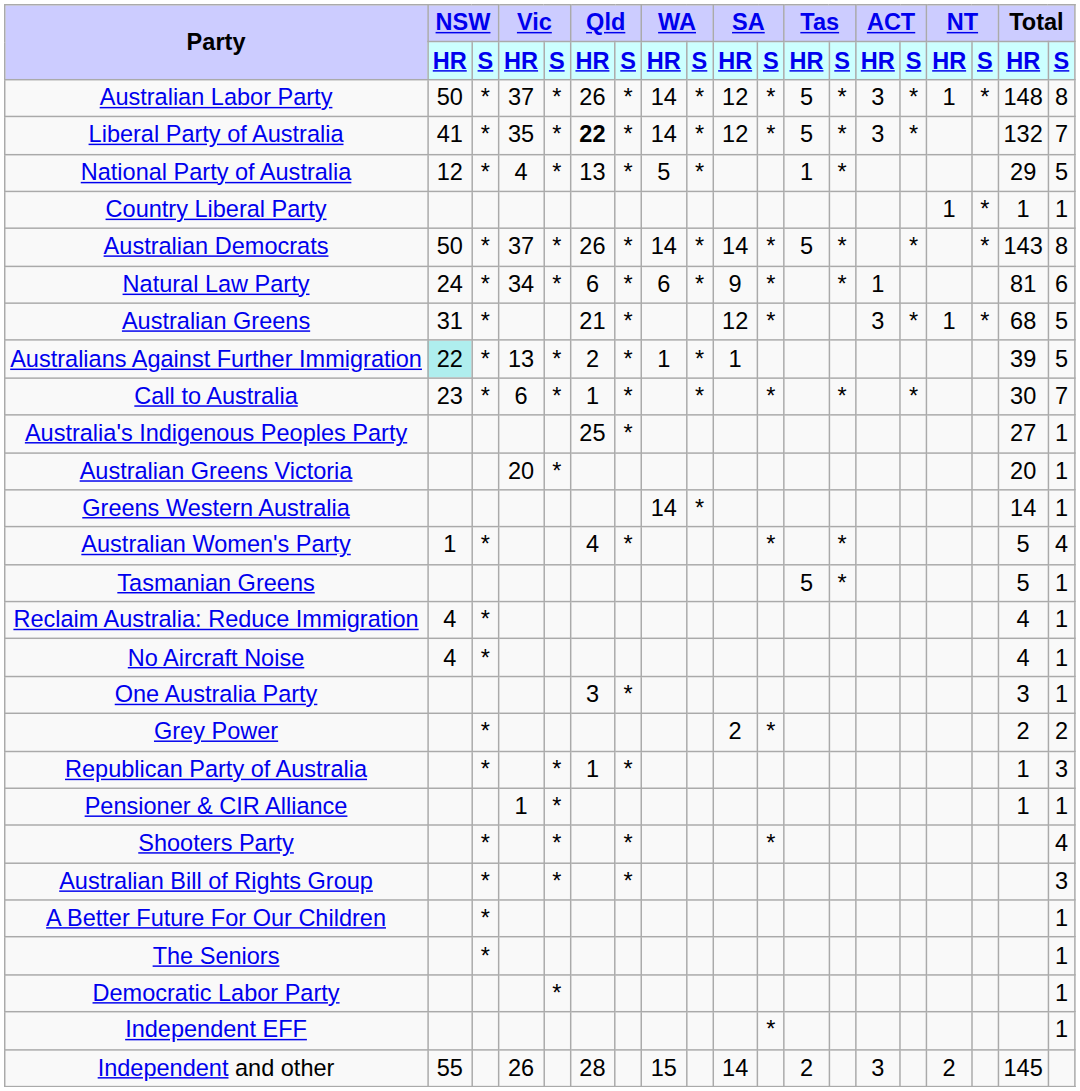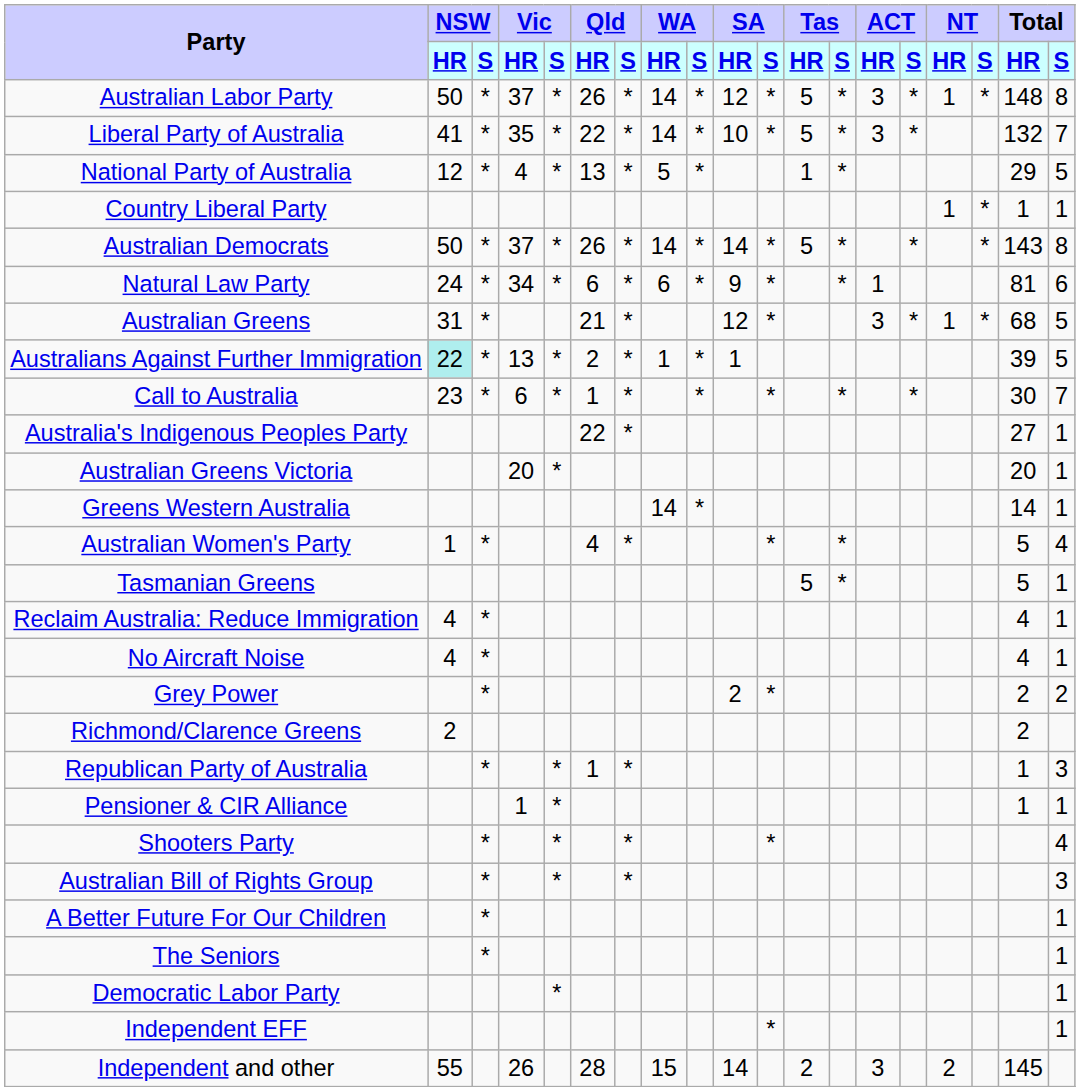 <table class="wikitable" style="text-align:center">
 <tr>
 <th rowspan="2" style="background:#ccf;">Party</th>
 <th colspan="2" style="background:#ccf;"><a href='#'>NSW</a></th>
 <th colspan="2" style="background:#ccf;"><a href='#'>Vic</a></th>
 <th colspan="2" style="background:#ccf;"><a href='#'>Qld</a></th>
 <th colspan="2" style="background:#ccf;"><a href='#'>WA</a></th>
 <th colspan="2" style="background:#ccf;"><a href='#'>SA</a></th>
 <th colspan="2" style="background:#ccf;"><a href='#'>Tas</a></th>
 <th colspan="2" style="background:#ccf;"><a href='#'>ACT</a></th>
 <th colspan="2" style="background:#ccf;"><a href='#'>NT</a></th>
 <th colspan="2" style="background:#ccf;">Total</th>
 </tr>
 <tr>
 <th style="background:#ccffff;"><a href='#'>HR</a></th>
 <th style="background:#ccffff;"><a href='#'>S</a></th>
 <th style="background:#ccffff;"><a href='#'>HR</a></th>
 <th style="background:#ccffff;"><a href='#'>S</a></th>
 <th style="background:#ccffff;"><a href='#'>HR</a></th>
 <th style="background:#ccffff;"><a href='#'>S</a></th>
 <th style="background:#ccffff;"><a href='#'>HR</a></th>
 <th style="background:#ccffff;"><a href='#'>S</a></th>
 <th style="background:#ccffff;"><a href='#'>HR</a></th>
 <th style="background:#ccffff;"><a href='#'>S</a></th>
 <th style="background:#ccffff;"><a href='#'>HR</a></th>
 <th style="background:#ccffff;"><a href='#'>S</a></th>
 <th style="background:#ccffff;"><a href='#'>HR</a></th>
 <th style="background:#ccffff;"><a href='#'>S</a></th>
 <th style="background:#ccffff;"><a href='#'>HR</a></th>
 <th style="background:#ccffff;"><a href='#'>S</a></th>
 <th style="background:#ccffff;"><a href='#'>HR</a></th>
 <th style="background:#ccffff;"><a href='#'>S</a></th>
 </tr>
 <tr>
 <td style="font-size:100%;"><a href='#'>Australian Labor Party</a></td>
 <td>50</td>
 <td>*</td>
 <td>37</td>
 <td>*</td>
 <td>26</td>
 <td>*</td>
 <td>14</td>
 <td>*</td>
 <td>12</td>
 <td>*</td>
 <td>5</td>
 <td>*</td>
 <td>3</td>
 <td>*</td>
 <td>1</td>
 <td>*</td>
 <td>148</td>
 <td>8</td>
 </tr>
 <tr>
 <td style="font-size:100%;"><a href='#'>Liberal Party of Australia</a></td>
 <td>41</td>
 <td>*</td>
 <td>35</td>
 <td>*</td>
-<td><strong>22</strong></td>
+<td>22</td>
 <td>*</td>
 <td>14</td>
 <td>*</td>
-<td>12</td>
+<td>10</td>
 <td>*</td>
 <td>5</td>
 <td>*</td>
 <td>3</td>
 <td>*</td>
 <td></td>
 <td></td>
 <td>132</td>
 <td>7</td>
 </tr>
 <tr>
 <td style="font-size:100%;"><a href='#'>National Party of Australia</a></td>
 <td>12</td>
 <td>*</td>
 <td>4</td>
 <td>*</td>
 <td>13</td>
 <td>*</td>
 <td>5</td>
 <td>*</td>
 <td></td>
 <td></td>
 <td>1</td>
 <td>*</td>
 <td></td>
 <td></td>
 <td></td>
 <td></td>
 <td>29</td>
 <td>5</td>
 </tr>
 <tr>
 <td style="font-size:100%;"><a href='#'>Country Liberal Party</a></td>
 <td></td>
 <td></td>
 <td></td>
 <td></td>
 <td></td>
 <td></td>
 <td></td>
 <td></td>
 <td></td>
 <td></td>
 <td></td>
 <td></td>
 <td></td>
 <td></td>
 <td>1</td>
 <td>*</td>
 <td>1</td>
 <td>1</td>
 </tr>
 <tr>
 <td style="font-size:100%;"><a href='#'>Australian Democrats</a></td>
 <td>50</td>
 <td>*</td>
 <td>37</td>
 <td>*</td>
 <td>26</td>
 <td>*</td>
 <td>14</td>
 <td>*</td>
 <td>14</td>
 <td>*</td>
 <td>5</td>
 <td>*</td>
 <td></td>
 <td>*</td>
 <td></td>
 <td>*</td>
 <td>143</td>
 <td>8</td>
 </tr>
 <tr>
 <td style="font-size:100%;"><a href='#'>Natural Law Party</a></td>
 <td>24</td>
 <td>*</td>
 <td>34</td>
 <td>*</td>
 <td>6</td>
 <td>*</td>
 <td>6</td>
 <td>*</td>
 <td>9</td>
 <td>*</td>
 <td></td>
 <td>*</td>
 <td>1</td>
 <td></td>
 <td></td>
 <td></td>
 <td>81</td>
 <td>6</td>
 </tr>
 <tr>
 <td style="font-size:100%;"><a href='#'>Australian Greens</a></td>
 <td>31</td>
 <td>*</td>
 <td></td>
 <td></td>
 <td>21</td>
 <td>*</td>
 <td></td>
 <td></td>
 <td>12</td>
 <td>*</td>
 <td></td>
 <td></td>
 <td>3</td>
 <td>*</td>
 <td>1</td>
 <td>*</td>
 <td>68</td>
 <td>5</td>
 </tr>
 <tr>
 <td style="font-size:100%;"><a href='#'>Australians Against Further Immigration</a></td>
 <td style="background: paleturquoise;">22</td>
 <td>*</td>
 <td>13</td>
 <td>*</td>
 <td>2</td>
 <td>*</td>
 <td>1</td>
 <td>*</td>
 <td>1</td>
 <td></td>
 <td></td>
 <td></td>
 <td></td>
 <td></td>
 <td></td>
 <td></td>
 <td>39</td>
 <td>5</td>
 </tr>
 <tr>
 <td style="font-size:100%;"><a href='#'>Call to Australia</a></td>
 <td>23</td>
 <td>*</td>
 <td>6</td>
 <td>*</td>
 <td>1</td>
 <td>*</td>
 <td></td>
 <td>*</td>
 <td></td>
 <td>*</td>
 <td></td>
 <td>*</td>
 <td></td>
 <td>*</td>
 <td></td>
 <td></td>
 <td>30</td>
 <td>7</td>
 </tr>
 <tr>
 <td style="font-size:100%;"><a href='#'>Australia's Indigenous Peoples Party</a></td>
 <td></td>
 <td></td>
 <td></td>
 <td></td>
-<td>25</td>
+<td>22</td>
 <td>*</td>
 <td></td>
 <td></td>
 <td></td>
 <td></td>
 <td></td>
 <td></td>
 <td></td>
 <td></td>
 <td></td>
 <td></td>
 <td>27</td>
 <td>1</td>
 </tr>
 <tr>
 <td style="font-size:100%;"><a href='#'>Australian Greens Victoria</a></td>
 <td></td>
 <td></td>
 <td>20</td>
 <td>*</td>
 <td></td>
 <td></td>
 <td></td>
 <td></td>
 <td></td>
 <td></td>
 <td></td>
 <td></td>
 <td></td>
 <td></td>
 <td></td>
 <td></td>
 <td>20</td>
 <td>1</td>
 </tr>
 <tr>
 <td style="font-size:100%;"><a href='#'>Greens Western Australia</a></td>
 <td></td>
 <td></td>
 <td></td>
 <td></td>
 <td></td>
 <td></td>
 <td>14</td>
 <td>*</td>
 <td></td>
 <td></td>
 <td></td>
 <td></td>
 <td></td>
 <td></td>
 <td></td>
 <td></td>
 <td>14</td>
 <td>1</td>
 </tr>
 <tr>
 <td style="font-size:100%;"><a href='#'>Australian Women's Party</a></td>
 <td>1</td>
 <td>*</td>
 <td></td>
 <td></td>
 <td>4</td>
 <td>*</td>
 <td></td>
 <td></td>
 <td></td>
 <td>*</td>
 <td></td>
 <td>*</td>
 <td></td>
 <td></td>
 <td></td>
 <td></td>
 <td>5</td>
 <td>4</td>
 </tr>
 <tr>
 <td style="font-size:100%;"><a href='#'>Tasmanian Greens</a></td>
 <td></td>
 <td></td>
 <td></td>
 <td></td>
 <td></td>
 <td></td>
 <td></td>
 <td></td>
 <td></td>
 <td></td>
 <td>5</td>
 <td>*</td>
 <td></td>
 <td></td>
 <td></td>
 <td></td>
 <td>5</td>
 <td>1</td>
 </tr>
 <tr>
 <td style="font-size:100%;"><a href='#'>Reclaim Australia: Reduce Immigration</a></td>
 <td>4</td>
 <td>*</td>
 <td></td>
 <td></td>
 <td></td>
 <td></td>
 <td></td>
 <td></td>
 <td></td>
 <td></td>
 <td></td>
 <td></td>
 <td></td>
 <td></td>
 <td></td>
 <td></td>
 <td>4</td>
 <td>1</td>
 </tr>
 <tr>
 <td style="font-size:100%;"><a href='#'>No Aircraft Noise</a></td>
 <td>4</td>
 <td>*</td>
 <td></td>
 <td></td>
 <td></td>
 <td></td>
 <td></td>
 <td></td>
 <td></td>
 <td></td>
 <td></td>
 <td></td>
 <td></td>
 <td></td>
 <td></td>
 <td></td>
 <td>4</td>
 <td>1</td>
 </tr>
 <tr>
-<td style="font-size:100%;"><a href='#'>One Australia Party</a></td>
-<td></td>
-<td></td>
-<td></td>
-<td></td>
-<td>3</td>
-<td>*</td>
-<td></td>
-<td></td>
-<td></td>
-<td></td>
-<td></td>
-<td></td>
-<td></td>
-<td></td>
-<td></td>
-<td></td>
-<td>3</td>
-<td>1</td>
-</tr>
-<tr>
 <td style="font-size:100%;"><a href='#'>Grey Power</a></td>
 <td></td>
 <td>*</td>
 <td></td>
 <td></td>
 <td></td>
 <td></td>
 <td></td>
 <td></td>
 <td>2</td>
 <td>*</td>
 <td></td>
 <td></td>
 <td></td>
 <td></td>
 <td></td>
 <td></td>
 <td>2</td>
 <td>2</td>
+</tr>
+<tr>
+<td style="font-size:100%;"><a href='#'>Richmond/Clarence Greens</a></td>
+<td>2</td>
+<td></td>
+<td></td>
+<td></td>
+<td></td>
+<td></td>
+<td></td>
+<td></td>
+<td></td>
+<td></td>
+<td></td>
+<td></td>
+<td></td>
+<td></td>
+<td></td>
+<td></td>
+<td>2</td>
+<td></td>
 </tr>
 <tr>
 <td style="font-size:100%;"><a href='#'>Republican Party of Australia</a></td>
 <td></td>
 <td>*</td>
 <td></td>
 <td>*</td>
 <td>1</td>
 <td>*</td>
 <td></td>
 <td></td>
 <td></td>
 <td></td>
 <td></td>
 <td></td>
 <td></td>
 <td></td>
 <td></td>
 <td></td>
 <td>1</td>
 <td>3</td>
 </tr>
 <tr>
 <td style="font-size:100%;"><a href='#'>Pensioner & CIR Alliance</a></td>
 <td></td>
 <td></td>
 <td>1</td>
 <td>*</td>
 <td></td>
 <td></td>
 <td></td>
 <td></td>
 <td></td>
 <td></td>
 <td></td>
 <td></td>
 <td></td>
 <td></td>
 <td></td>
 <td></td>
 <td>1</td>
 <td>1</td>
 </tr>
 <tr>
 <td style="font-size:100%;"><a href='#'>Shooters Party</a></td>
 <td></td>
 <td>*</td>
 <td></td>
 <td>*</td>
 <td></td>
 <td>*</td>
 <td></td>
 <td></td>
 <td></td>
 <td>*</td>
 <td></td>
 <td></td>
 <td></td>
 <td></td>
 <td></td>
 <td></td>
 <td></td>
 <td>4</td>
 </tr>
 <tr>
 <td style="font-size:100%;"><a href='#'>Australian Bill of Rights Group</a></td>
 <td></td>
 <td>*</td>
 <td></td>
 <td>*</td>
 <td></td>
 <td>*</td>
 <td></td>
 <td></td>
 <td></td>
 <td></td>
 <td></td>
 <td></td>
 <td></td>
 <td></td>
 <td></td>
 <td></td>
 <td></td>
 <td>3</td>
 </tr>
 <tr>
 <td style="font-size:100%;"><a href='#'>A Better Future For Our Children</a></td>
 <td></td>
 <td>*</td>
 <td></td>
 <td></td>
 <td></td>
 <td></td>
 <td></td>
 <td></td>
 <td></td>
 <td></td>
 <td></td>
 <td></td>
 <td></td>
 <td></td>
 <td></td>
 <td></td>
 <td></td>
 <td>1</td>
 </tr>
 <tr>
 <td style="font-size:100%;"><a href='#'>The Seniors</a></td>
 <td></td>
 <td>*</td>
 <td></td>
 <td></td>
 <td></td>
 <td></td>
 <td></td>
 <td></td>
 <td></td>
 <td></td>
 <td></td>
 <td></td>
 <td></td>
 <td></td>
 <td></td>
 <td></td>
 <td></td>
 <td>1</td>
 </tr>
 <tr>
 <td style="font-size:100%;"><a href='#'>Democratic Labor Party</a></td>
 <td></td>
 <td></td>
 <td></td>
 <td>*</td>
 <td></td>
 <td></td>
 <td></td>
 <td></td>
 <td></td>
 <td></td>
 <td></td>
 <td></td>
 <td></td>
 <td></td>
 <td></td>
 <td></td>
 <td></td>
 <td>1</td>
 </tr>
 <tr>
 <td style="font-size:100%;"><a href='#'>Independent EFF</a></td>
 <td></td>
 <td></td>
 <td></td>
 <td></td>
 <td></td>
 <td></td>
 <td></td>
 <td></td>
 <td></td>
 <td>*</td>
 <td></td>
 <td></td>
 <td></td>
 <td></td>
 <td></td>
 <td></td>
 <td></td>
 <td>1</td>
 </tr>
 <tr>
 <td style="font-size:100%;"><a href='#'>Independent</a> and other</td>
 <td>55</td>
 <td></td>
 <td>26</td>
 <td></td>
 <td>28</td>
 <td></td>
 <td>15</td>
 <td></td>
 <td>14</td>
 <td></td>
 <td>2</td>
 <td></td>
 <td>3</td>
 <td></td>
 <td>2</td>
 <td></td>
 <td>145</td>
 <td></td>
 </tr>
 <tr>
 </tr>
 </table>
